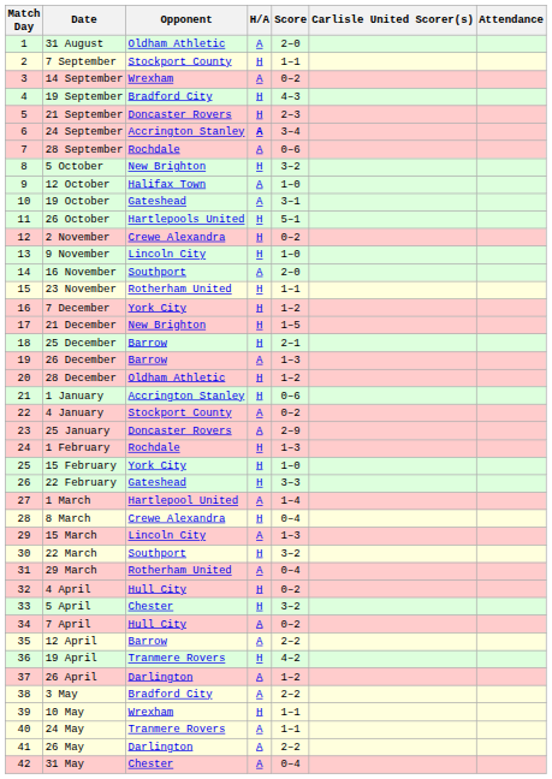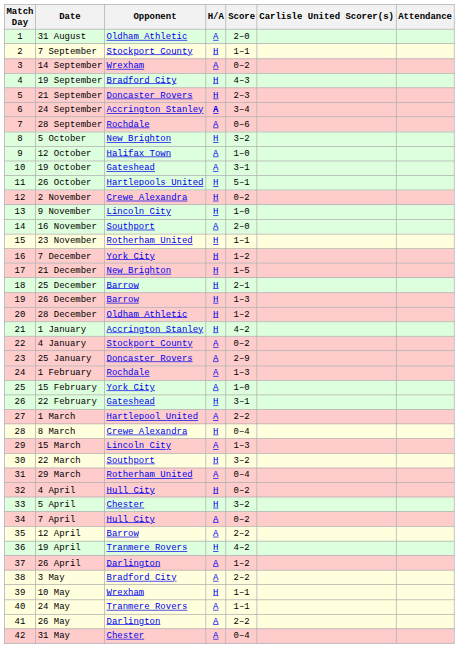 <table class="wikitable" style="text-align:center">
 <tr>
 <th>Match<br> Day</th>
 <th>Date</th>
 <th>Opponent</th>
 <th>H/A</th>
 <th>Score</th>
 <th>Carlisle United Scorer(s)</th>
 <th>Attendance</th>
 </tr>
 <tr bgcolor=#ddffdd>
 <td>1</td>
 <td align=left>31 August</td>
 <td align=left><a href='#'>Oldham Athletic</a></td>
 <td><a href='#'>A</a></td>
 <td>2–0</td>
 <td align=left></td>
 <td></td>
 </tr>
 <tr bgcolor=#ffffdd>
 <td>2</td>
 <td align=left>7 September</td>
 <td align=left><a href='#'>Stockport County</a></td>
 <td><a href='#'>H</a></td>
 <td>1–1</td>
 <td align=left></td>
 <td></td>
 </tr>
 <tr bgcolor=#FFCCCC>
 <td>3</td>
 <td align=left>14 September</td>
 <td align=left><a href='#'>Wrexham</a></td>
 <td><a href='#'>A</a></td>
 <td>0–2</td>
 <td align=left></td>
 <td></td>
 </tr>
 <tr bgcolor=#ddffdd>
 <td>4</td>
 <td align=left>19 September</td>
 <td align=left><a href='#'>Bradford City</a></td>
 <td><a href='#'>H</a></td>
 <td>4–3</td>
 <td align=left></td>
 <td></td>
 </tr>
 <tr bgcolor=#FFCCCC>
 <td>5</td>
 <td align=left>21 September</td>
 <td align=left><a href='#'>Doncaster Rovers</a></td>
 <td><a href='#'>H</a></td>
 <td>2–3</td>
 <td align=left></td>
 <td></td>
 </tr>
 <tr bgcolor=#FFCCCC>
 <td>6</td>
 <td align=left>24 September</td>
 <td align=left><a href='#'>Accrington Stanley</a></td>
 <td><strong><a href='#'>A</a></strong></td>
 <td>3–4</td>
 <td align=left></td>
 <td></td>
 </tr>
 <tr bgcolor=#FFCCCC>
 <td>7</td>
 <td align=left>28 September</td>
 <td align=left><a href='#'>Rochdale</a></td>
 <td><a href='#'>A</a></td>
 <td>0–6</td>
 <td align=left></td>
 <td></td>
 </tr>
 <tr bgcolor=#ddffdd>
 <td>8</td>
 <td align=left>5 October</td>
 <td align=left><a href='#'>New Brighton</a></td>
 <td><a href='#'>H</a></td>
 <td>3–2</td>
 <td align=left></td>
 <td></td>
 </tr>
 <tr bgcolor=#ddffdd>
 <td>9</td>
 <td align=left>12 October</td>
 <td align=left><a href='#'>Halifax Town</a></td>
 <td><a href='#'>A</a></td>
 <td>1–0</td>
 <td align=left></td>
 <td></td>
 </tr>
 <tr bgcolor=#ddffdd>
 <td>10</td>
 <td align=left>19 October</td>
 <td align=left><a href='#'>Gateshead</a></td>
 <td><a href='#'>A</a></td>
 <td>3–1</td>
 <td align=left></td>
 <td></td>
 </tr>
 <tr bgcolor=#ddffdd>
 <td>11</td>
 <td align=left>26 October</td>
 <td align=left><a href='#'>Hartlepools United</a></td>
 <td><a href='#'>H</a></td>
 <td>5–1</td>
 <td align=left></td>
 <td></td>
 </tr>
 <tr bgcolor=#FFCCCC>
 <td>12</td>
 <td align=left>2 November</td>
 <td align=left><a href='#'>Crewe Alexandra</a></td>
 <td><a href='#'>H</a></td>
 <td>0–2</td>
 <td align=left></td>
 <td></td>
 </tr>
 <tr bgcolor=#ddffdd>
 <td>13</td>
 <td align=left>9 November</td>
 <td align=left><a href='#'>Lincoln City</a></td>
 <td><a href='#'>H</a></td>
 <td>1–0</td>
 <td align=left></td>
 <td></td>
 </tr>
 <tr bgcolor=#ddffdd>
 <td>14</td>
 <td align=left>16 November</td>
 <td align=left><a href='#'>Southport</a></td>
 <td><a href='#'>A</a></td>
 <td>2–0</td>
 <td align=left></td>
 <td></td>
 </tr>
 <tr bgcolor=#ffffdd>
 <td>15</td>
 <td align=left>23 November</td>
 <td align=left><a href='#'>Rotherham United</a></td>
 <td><a href='#'>H</a></td>
 <td>1–1</td>
 <td align=left></td>
 <td></td>
 </tr>
 <tr bgcolor=#FFCCCC>
 <td>16</td>
 <td align=left>7 December</td>
 <td align=left><a href='#'>York City</a></td>
 <td><a href='#'>H</a></td>
 <td>1–2</td>
 <td align=left></td>
 <td></td>
 </tr>
 <tr bgcolor=#FFCCCC>
 <td>17</td>
 <td align=left>21 December</td>
 <td align=left><a href='#'>New Brighton</a></td>
 <td><a href='#'>H</a></td>
 <td>1–5</td>
 <td align=left></td>
 <td></td>
 </tr>
 <tr bgcolor=#ddffdd>
 <td>18</td>
 <td align=left>25 December</td>
 <td align=left><a href='#'>Barrow</a></td>
 <td><a href='#'>H</a></td>
 <td>2–1</td>
 <td align=left></td>
 <td></td>
 </tr>
 <tr bgcolor=#FFCCCC>
 <td>19</td>
 <td align=left>26 December</td>
 <td align=left><a href='#'>Barrow</a></td>
-<td><a href='#'>A</a></td>
+<td><a href='#'>H</a></td>
 <td>1–3</td>
 <td align=left></td>
 <td></td>
 </tr>
 <tr bgcolor=#FFCCCC>
 <td>20</td>
 <td align=left>28 December</td>
 <td align=left><a href='#'>Oldham Athletic</a></td>
 <td><a href='#'>H</a></td>
 <td>1–2</td>
 <td align=left></td>
 <td></td>
 </tr>
 <tr bgcolor=#ddffdd>
 <td>21</td>
 <td align=left>1 January</td>
 <td align=left><a href='#'>Accrington Stanley</a></td>
 <td><a href='#'>H</a></td>
-<td>0–6</td>
+<td>4–2</td>
 <td align=left></td>
 <td></td>
 </tr>
 <tr bgcolor=#FFCCCC>
 <td>22</td>
 <td align=left>4 January</td>
 <td align=left><a href='#'>Stockport County</a></td>
 <td><a href='#'>A</a></td>
 <td>0–2</td>
 <td align=left></td>
 <td></td>
 </tr>
 <tr bgcolor=#FFCCCC>
 <td>23</td>
 <td align=left>25 January</td>
 <td align=left><a href='#'>Doncaster Rovers</a></td>
 <td><a href='#'>A</a></td>
 <td>2–9</td>
 <td align=left></td>
 <td></td>
 </tr>
 <tr bgcolor=#FFCCCC>
 <td>24</td>
 <td align=left>1 February</td>
 <td align=left><a href='#'>Rochdale</a></td>
-<td><a href='#'>H</a></td>
+<td><a href='#'>A</a></td>
 <td>1–3</td>
 <td align=left></td>
 <td></td>
 </tr>
 <tr bgcolor=#ddffdd>
 <td>25</td>
 <td align=left>15 February</td>
 <td align=left><a href='#'>York City</a></td>
-<td><a href='#'>H</a></td>
+<td><a href='#'>A</a></td>
 <td>1–0</td>
 <td align=left></td>
 <td></td>
 </tr>
 <tr bgcolor=#ddffdd>
 <td>26</td>
 <td align=left>22 February</td>
 <td align=left><a href='#'>Gateshead</a></td>
 <td><a href='#'>H</a></td>
-<td>3–3</td>
+<td>3–1</td>
 <td align=left></td>
 <td></td>
 </tr>
 <tr bgcolor=#FFCCCC>
 <td>27</td>
 <td align=left>1 March</td>
 <td align=left><a href='#'>Hartlepool United</a></td>
 <td><a href='#'>A</a></td>
-<td>1–4</td>
+<td>2–2</td>
 <td align=left></td>
 <td></td>
 </tr>
 <tr bgcolor=#ffffdd>
 <td>28</td>
 <td align=left>8 March</td>
 <td align=left><a href='#'>Crewe Alexandra</a></td>
 <td><a href='#'>H</a></td>
 <td>0–4</td>
 <td align=left></td>
 <td></td>
 </tr>
 <tr bgcolor=#FFCCCC>
 <td>29</td>
 <td align=left>15 March</td>
 <td align=left><a href='#'>Lincoln City</a></td>
 <td><a href='#'>A</a></td>
 <td>1–3</td>
 <td align=left></td>
 <td></td>
 </tr>
 <tr bgcolor=#ffffdd>
 <td>30</td>
 <td align=left>22 March</td>
 <td align=left><a href='#'>Southport</a></td>
 <td><a href='#'>H</a></td>
 <td>3–2</td>
 <td align=left></td>
 <td></td>
 </tr>
 <tr bgcolor=#FFCCCC>
 <td>31</td>
 <td align=left>29 March</td>
 <td align=left><a href='#'>Rotherham United</a></td>
 <td><a href='#'>A</a></td>
 <td>0–4</td>
 <td align=left></td>
 <td></td>
 </tr>
 <tr bgcolor=#FFCCCC>
 <td>32</td>
 <td align=left>4 April</td>
 <td align=left><a href='#'>Hull City</a></td>
 <td><a href='#'>H</a></td>
 <td>0–2</td>
 <td align=left></td>
 <td></td>
 </tr>
 <tr bgcolor=#ddffdd>
 <td>33</td>
 <td align=left>5 April</td>
 <td align=left><a href='#'>Chester</a></td>
 <td><a href='#'>H</a></td>
 <td>3–2</td>
 <td align=left></td>
 <td></td>
 </tr>
 <tr bgcolor=#FFCCCC>
 <td>34</td>
 <td align=left>7 April</td>
 <td align=left><a href='#'>Hull City</a></td>
 <td><a href='#'>A</a></td>
 <td>0–2</td>
 <td align=left></td>
 <td></td>
 </tr>
 <tr bgcolor=#ffffdd>
 <td>35</td>
 <td align=left>12 April</td>
 <td align=left><a href='#'>Barrow</a></td>
 <td><a href='#'>A</a></td>
 <td>2–2</td>
 <td align=left></td>
 <td></td>
 </tr>
 <tr bgcolor=#ddffdd>
 <td>36</td>
 <td align=left>19 April</td>
 <td align=left><a href='#'>Tranmere Rovers</a></td>
 <td><a href='#'>H</a></td>
 <td>4–2</td>
 <td align=left></td>
 <td></td>
 </tr>
 <tr bgcolor=#FFCCCC>
 <td>37</td>
 <td align=left>26 April</td>
 <td align=left><a href='#'>Darlington</a></td>
 <td><a href='#'>A</a></td>
 <td>1–2</td>
 <td align=left></td>
 <td></td>
 </tr>
 <tr bgcolor=#ffffdd>
 <td>38</td>
 <td align=left>3 May</td>
 <td align=left><a href='#'>Bradford City</a></td>
 <td><a href='#'>A</a></td>
 <td>2–2</td>
 <td align=left></td>
 <td></td>
 </tr>
 <tr bgcolor=#ffffdd>
 <td>39</td>
 <td align=left>10 May</td>
 <td align=left><a href='#'>Wrexham</a></td>
 <td><a href='#'>H</a></td>
 <td>1–1</td>
 <td align=left></td>
 <td></td>
 </tr>
 <tr bgcolor=#ffffdd>
 <td>40</td>
 <td align=left>24 May</td>
 <td align=left><a href='#'>Tranmere Rovers</a></td>
 <td><a href='#'>A</a></td>
 <td>1–1</td>
 <td align=left></td>
 <td></td>
 </tr>
 <tr bgcolor=#ffffdd>
 <td>41</td>
 <td align=left>26 May</td>
 <td align=left><a href='#'>Darlington</a></td>
 <td><a href='#'>A</a></td>
 <td>2–2</td>
 <td align=left></td>
 <td></td>
 </tr>
 <tr bgcolor=#FFCCCC>
 <td>42</td>
 <td align=left>31 May</td>
 <td align=left><a href='#'>Chester</a></td>
 <td><a href='#'>A</a></td>
 <td>0–4</td>
 <td align=left></td>
 <td></td>
 </tr>
 </table>
